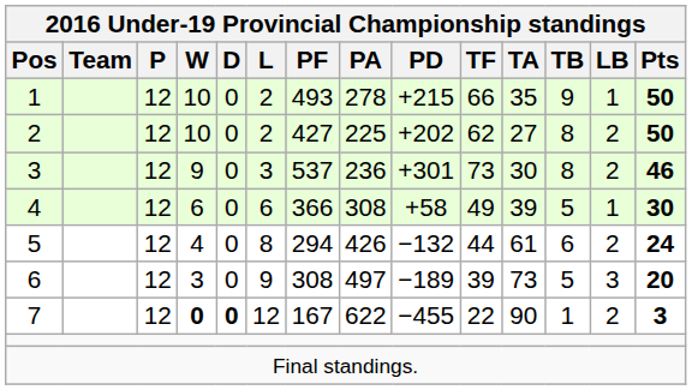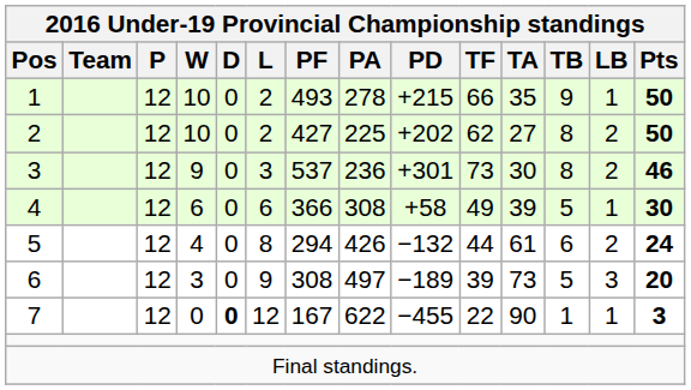 <table class="wikitable" style="text-align:center; line-height:100%; font-size:90%; width:60%;">
 <tr>
 <th colspan="100%" cellpadding="0" cellspacing="0"><strong>2016 Under-19 Provincial Championship standings</strong></th>
 </tr>
 <tr>
 <th style="width:5%;">Pos</th>
 <th style="width:35%;">Team</th>
 <th style="width:5%;">P</th>
 <th style="width:5%;">W</th>
 <th style="width:5%;">D</th>
 <th style="width:5%;">L</th>
 <th style="width:5%;">PF</th>
 <th style="width:5%;">PA</th>
 <th style="width:5%;">PD</th>
 <th style="width:5%;">TF</th>
 <th style="width:5%;">TA</th>
 <th style="width:5%;">TB</th>
 <th style="width:5%;">LB</th>
 <th style="width:5%;">Pts<br></th>
 </tr>
 <tr style="background:#E8FFD8;">
 <td>1</td>
 <td align=left></td>
 <td>12</td>
 <td>10</td>
 <td>0</td>
 <td>2</td>
 <td>493</td>
 <td>278</td>
 <td>+215</td>
 <td>66</td>
 <td>35</td>
 <td>9</td>
 <td>1</td>
 <td><strong>50</strong></td>
 </tr>
 <tr style="background:#E8FFD8;">
 <td>2</td>
 <td align=left></td>
 <td>12</td>
 <td>10</td>
 <td>0</td>
 <td>2</td>
 <td>427</td>
 <td>225</td>
 <td>+202</td>
 <td>62</td>
 <td>27</td>
 <td>8</td>
 <td>2</td>
 <td><strong>50</strong></td>
 </tr>
 <tr style="background:#E8FFD8;">
 <td>3</td>
 <td align=left></td>
 <td>12</td>
 <td>9</td>
 <td>0</td>
 <td>3</td>
 <td>537</td>
 <td>236</td>
 <td>+301</td>
 <td>73</td>
 <td>30</td>
 <td>8</td>
 <td>2</td>
 <td><strong>46</strong></td>
 </tr>
 <tr style="background:#E8FFD8;">
 <td>4</td>
 <td align=left></td>
 <td>12</td>
 <td>6</td>
 <td>0</td>
 <td>6</td>
 <td>366</td>
 <td>308</td>
 <td>+58</td>
 <td>49</td>
 <td>39</td>
 <td>5</td>
 <td>1</td>
 <td><strong>30</strong></td>
 </tr>
 <tr style="background:#FFFFFF;">
 <td>5</td>
 <td align=left></td>
 <td>12</td>
 <td>4</td>
 <td>0</td>
 <td>8</td>
 <td>294</td>
 <td>426</td>
 <td>−132</td>
 <td>44</td>
 <td>61</td>
 <td>6</td>
 <td>2</td>
 <td><strong>24</strong></td>
 </tr>
 <tr style="background:#FFFFFF;">
 <td>6</td>
 <td align=left></td>
 <td>12</td>
 <td>3</td>
 <td>0</td>
 <td>9</td>
 <td>308</td>
 <td>497</td>
 <td>−189</td>
 <td>39</td>
 <td>73</td>
 <td>5</td>
 <td>3</td>
 <td><strong>20</strong></td>
 </tr>
 <tr style="background:#FFFFFF;">
 <td>7</td>
 <td align=left></td>
 <td>12</td>
-<td><strong>0</strong></td>
+<td>0</td>
 <td><strong>0</strong></td>
 <td>12</td>
 <td>167</td>
 <td>622</td>
 <td>−455</td>
 <td>22</td>
 <td>90</td>
 <td>1</td>
-<td>2</td>
+<td>1</td>
 <td><strong>3</strong></td>
 </tr>
 <tr>
 <td colspan="100%" cellpadding="0" cellspacing="0"></td>
 </tr>
 <tr>
 <td colspan="100%" cellpadding="0" cellspacing="0"><small>Final standings.</small></td>
 </tr>
 </table>
